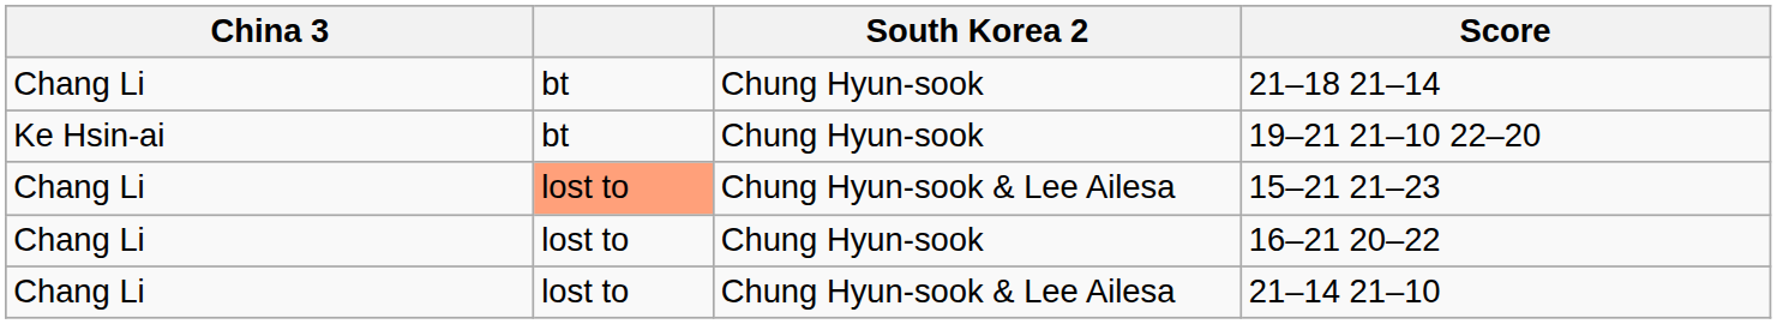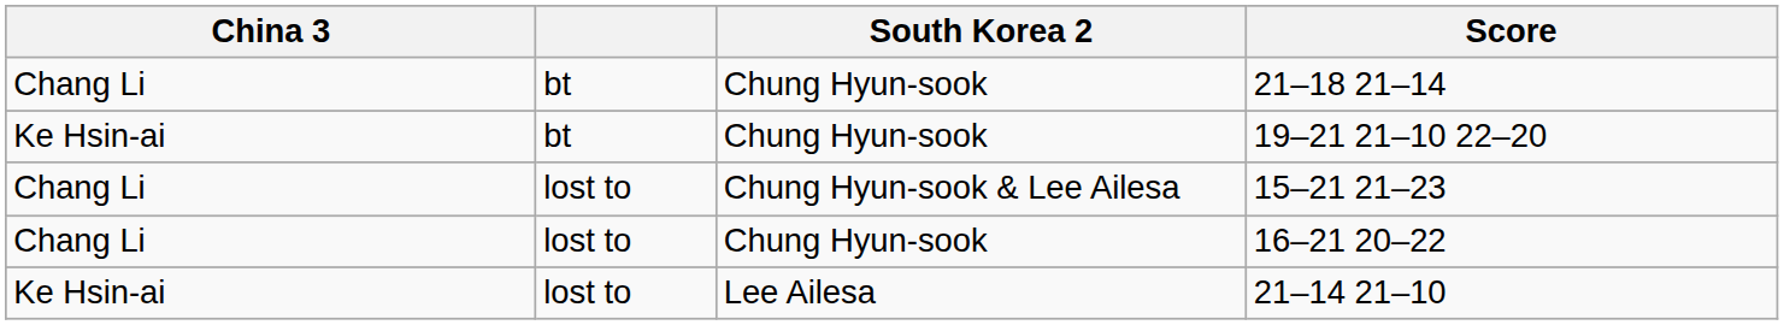 <table class="wikitable">
 <tr>
 <th width=250> China 3</th>
 <th width=80></th>
 <th width=250> South Korea 2</th>
 <th width=250>Score</th>
 </tr>
 <tr>
 <td>Chang Li</td>
 <td>bt</td>
 <td>Chung Hyun-sook</td>
 <td>21–18 21–14</td>
 </tr>
 <tr>
 <td>Ke Hsin-ai</td>
 <td>bt</td>
 <td>Chung Hyun-sook</td>
 <td>19–21 21–10 22–20</td>
 </tr>
 <tr>
 <td>Chang Li</td>
-<td style="background: lightsalmon;">lost to</td>
+<td>lost to</td>
 <td>Chung Hyun-sook & Lee Ailesa</td>
 <td>15–21 21–23</td>
 </tr>
 <tr>
 <td>Chang Li</td>
 <td>lost to</td>
 <td>Chung Hyun-sook</td>
 <td>16–21 20–22</td>
 </tr>
 <tr>
-<td>Chang Li</td>
+<td>Ke Hsin-ai</td>
 <td>lost to</td>
-<td>Chung Hyun-sook & Lee Ailesa</td>
+<td>Lee Ailesa</td>
 <td>21–14 21–10</td>
 </tr>
 </table>
